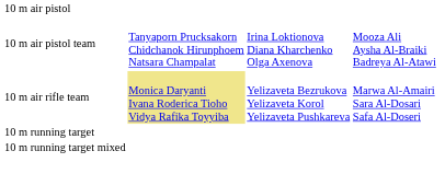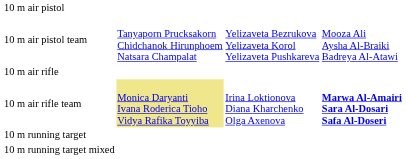 <table>
 <tr>
 <td>10 m air pistol</td>
 <td></td>
 <td></td>
 <td></td>
 </tr>
 <tr>
 <td>10 m air pistol team</td>
 <td><br><a href='#'>Tanyaporn Prucksakorn</a><br><a href='#'>Chidchanok Hirunphoem</a><br><a href='#'>Natsara Champalat</a></td>
-<td><br><a href='#'>Irina Loktionova</a><br><a href='#'>Diana Kharchenko</a><br><a href='#'>Olga Axenova</a></td>
+<td><br><a href='#'>Yelizaveta Bezrukova</a><br><a href='#'>Yelizaveta Korol</a><br><a href='#'>Yelizaveta Pushkareva</a></td>
 <td><br><a href='#'>Mooza Ali</a><br><a href='#'>Aysha Al-Braiki</a><br><a href='#'>Badreya Al-Atawi</a></td>
+</tr>
+<tr>
+<td>10 m air rifle</td>
+<td></td>
+<td></td>
+<td></td>
 </tr>
 <tr>
 <td>10 m air rifle team</td>
 <td style="background: khaki;"><br><a href='#'>Monica Daryanti</a><br><a href='#'>Ivana Roderica Tioho</a><br><a href='#'>Vidya Rafika Toyyiba</a></td>
-<td><br><a href='#'>Yelizaveta Bezrukova</a><br><a href='#'>Yelizaveta Korol</a><br><a href='#'>Yelizaveta Pushkareva</a></td>
-<td><br><a href='#'>Marwa Al-Amairi</a><br><a href='#'>Sara Al-Dosari</a><br><a href='#'>Safa Al-Doseri</a></td>
+<td><br><a href='#'>Irina Loktionova</a><br><a href='#'>Diana Kharchenko</a><br><a href='#'>Olga Axenova</a></td>
+<td><strong><br><a href='#'>Marwa Al-Amairi</a><br><a href='#'>Sara Al-Dosari</a><br><a href='#'>Safa Al-Doseri</a></strong></td>
 </tr>
 <tr>
 <td>10 m running target</td>
 <td></td>
 <td></td>
 <td></td>
 </tr>
 <tr>
 <td>10 m running target mixed</td>
 <td></td>
 <td></td>
 <td></td>
 </tr>
 </table>
